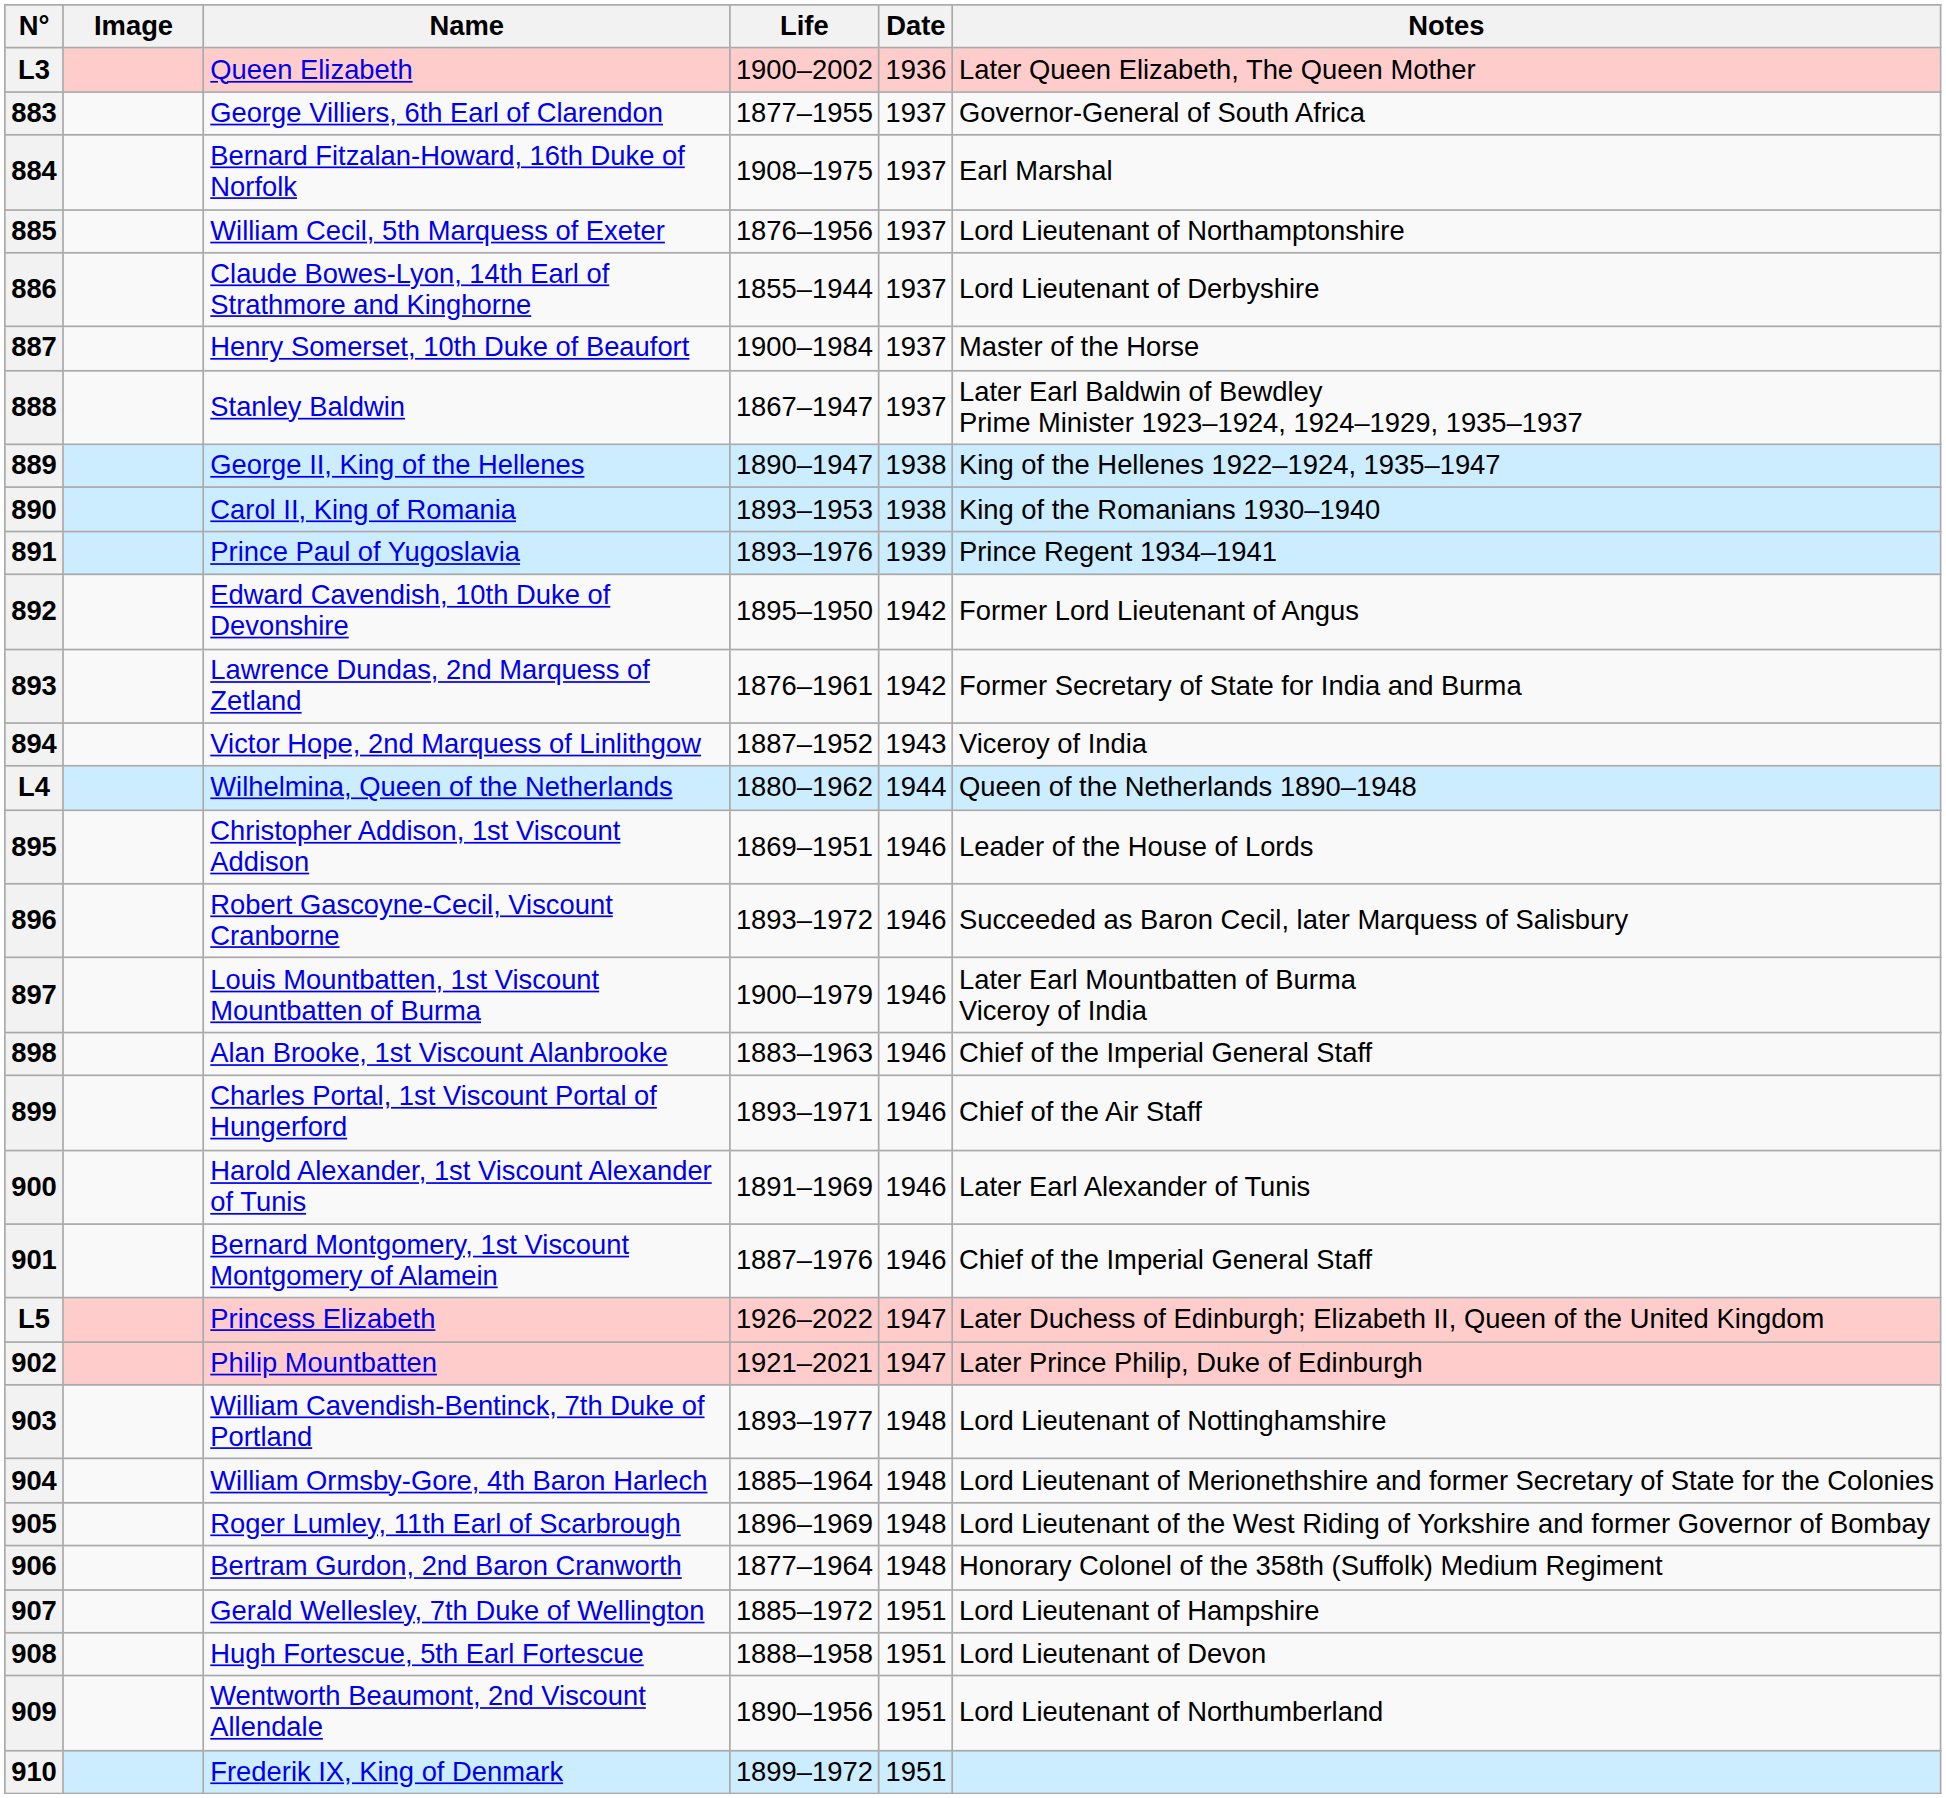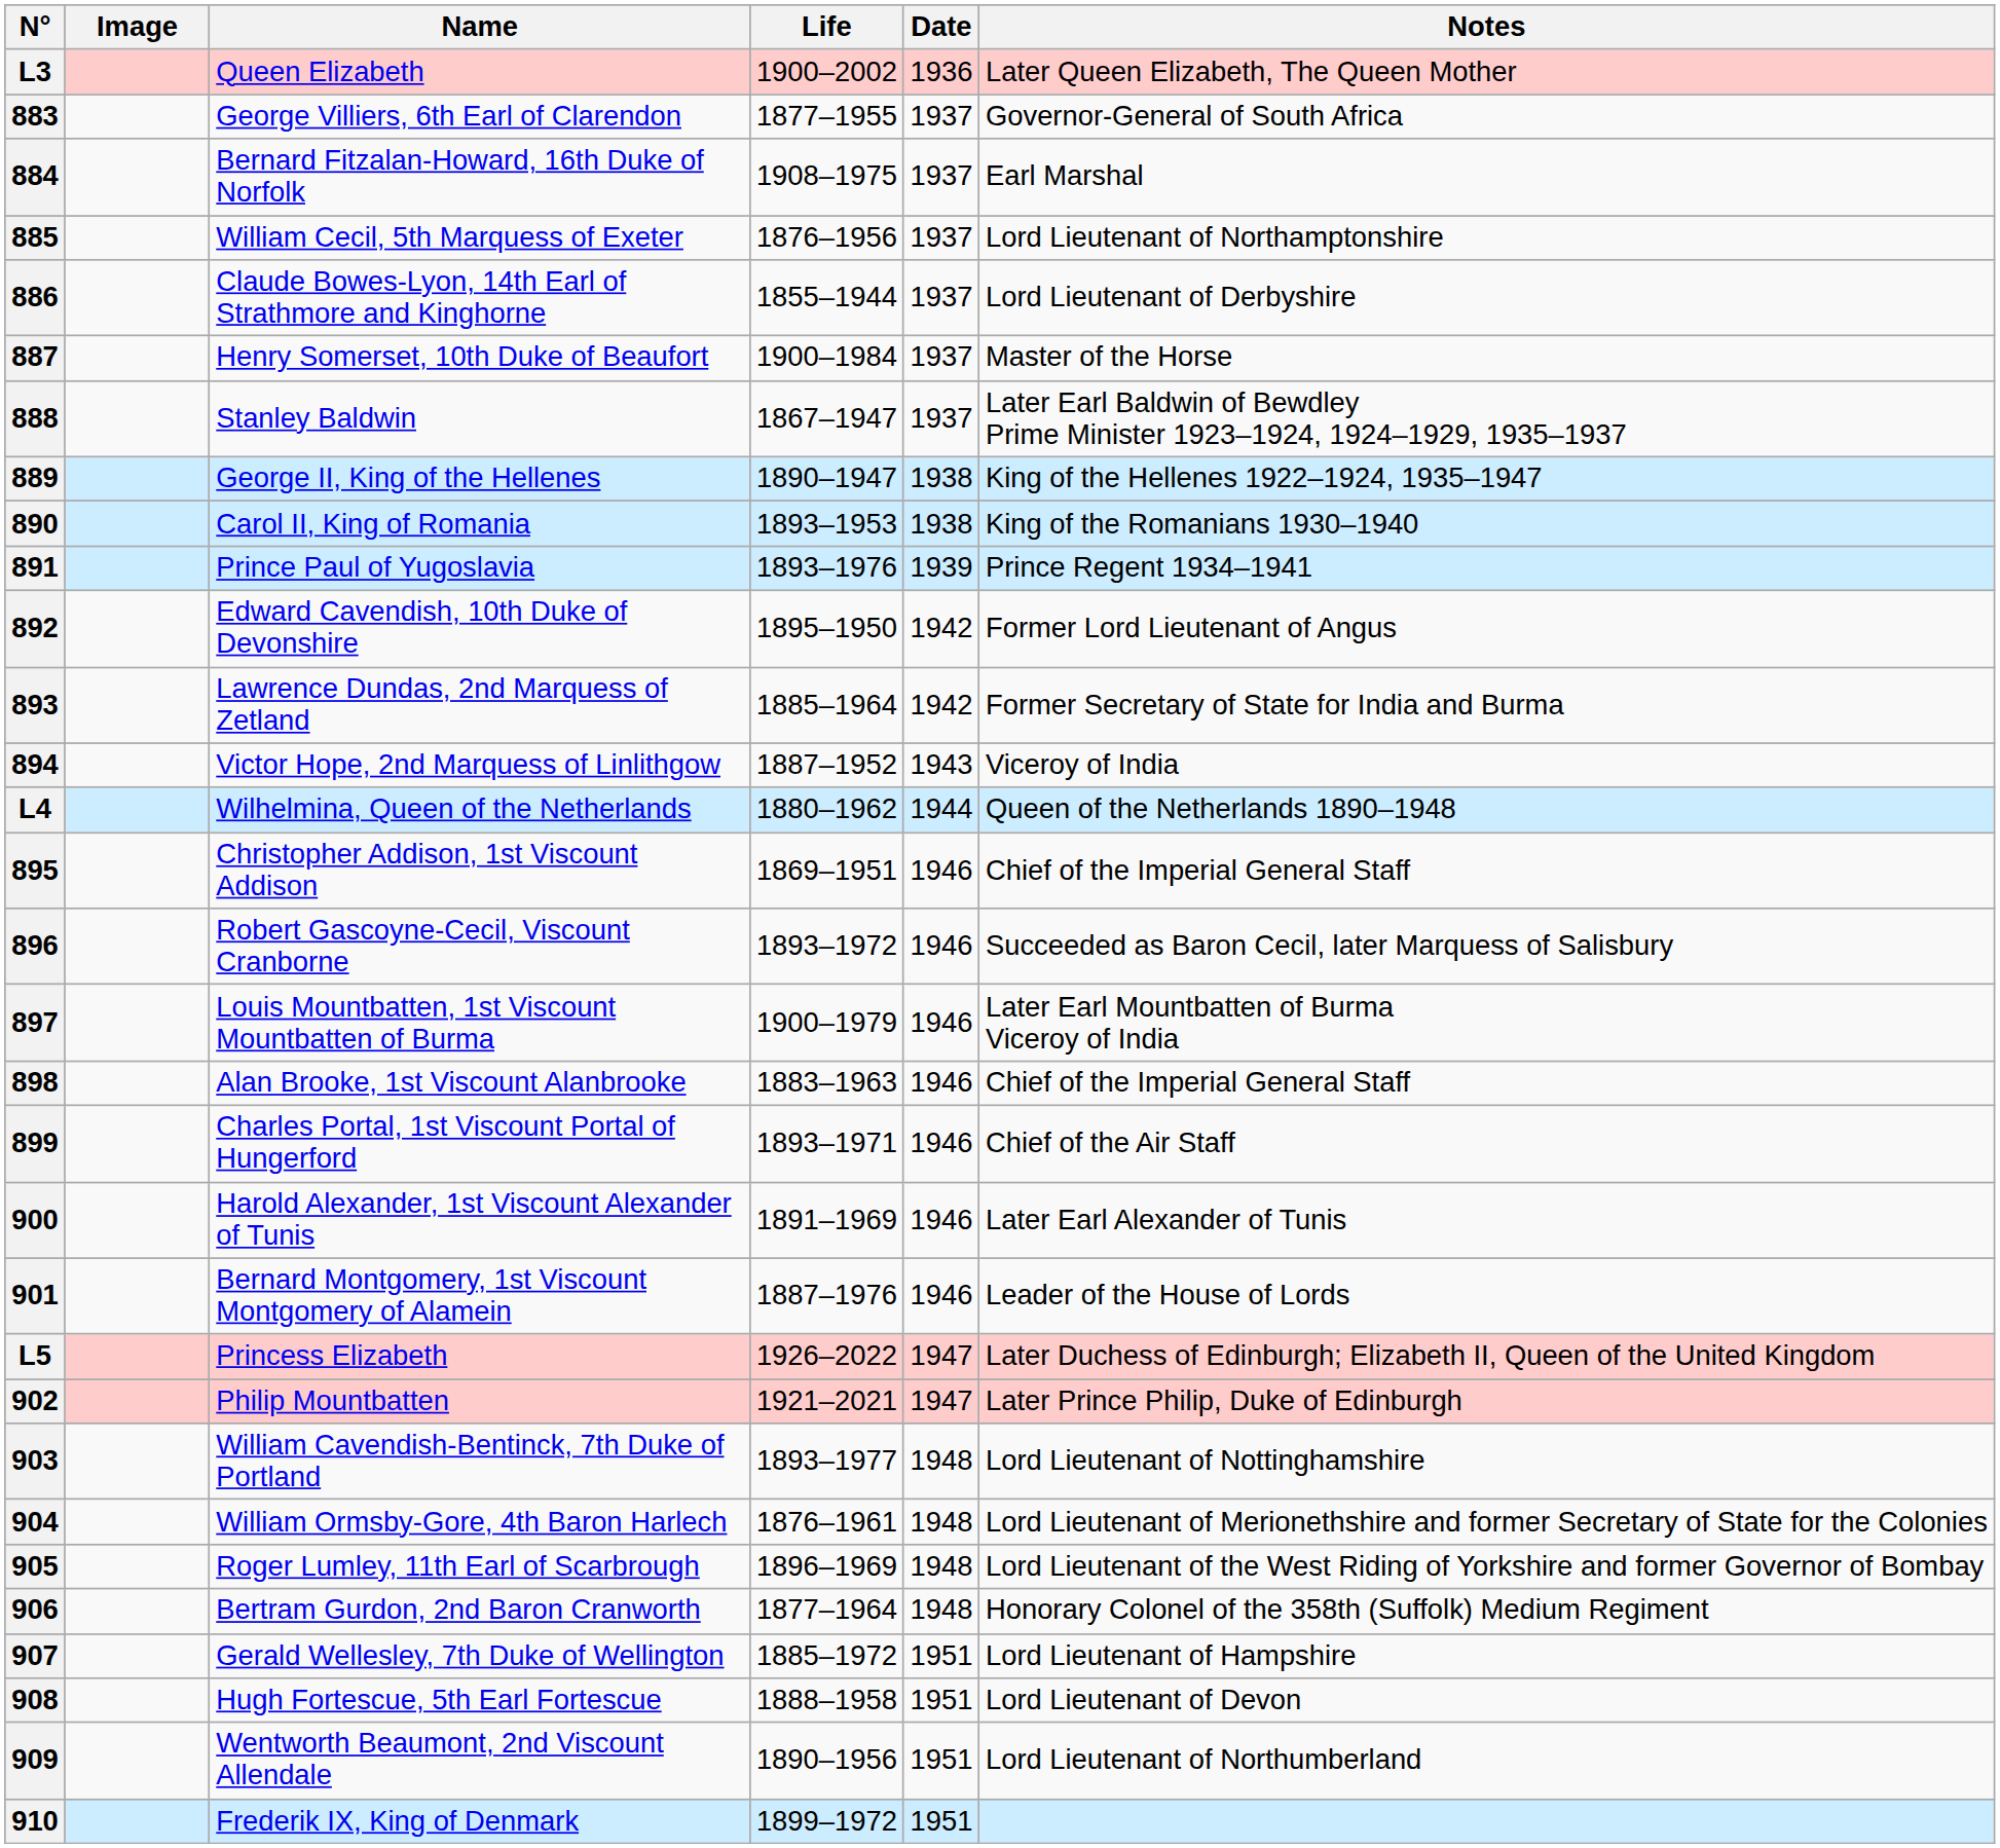 <table class="wikitable">
 <tr>
 <th>N°</th>
 <th style="width: 75px;">Image</th>
 <th style="width: 300px;">Name</th>
 <th>Life</th>
 <th>Date</th>
 <th>Notes</th>
 </tr>
 <tr bgcolor="#FFCCCC" id="George VI">
 <th>L3</th>
 <td></td>
 <td><a href='#'>Queen Elizabeth</a></td>
 <td>1900–2002</td>
 <td>1936</td>
 <td>Later Queen Elizabeth, The Queen Mother</td>
 </tr>
 <tr>
 <th>883</th>
 <td></td>
 <td><a href='#'>George Villiers, 6th Earl of Clarendon</a></td>
 <td>1877–1955</td>
 <td>1937</td>
 <td>Governor-General of South Africa</td>
 </tr>
 <tr>
 <th>884</th>
 <td></td>
 <td><a href='#'>Bernard Fitzalan-Howard, 16th Duke of Norfolk</a></td>
 <td>1908–1975</td>
 <td>1937</td>
 <td>Earl Marshal</td>
 </tr>
 <tr>
 <th>885</th>
 <td></td>
 <td><a href='#'>William Cecil, 5th Marquess of Exeter</a></td>
 <td>1876–1956</td>
 <td>1937</td>
 <td>Lord Lieutenant of Northamptonshire</td>
 </tr>
 <tr>
 <th>886</th>
 <td></td>
 <td><a href='#'>Claude Bowes-Lyon, 14th Earl of Strathmore and Kinghorne</a></td>
 <td>1855–1944</td>
 <td>1937</td>
 <td>Lord Lieutenant of Derbyshire</td>
 </tr>
 <tr>
 <th>887</th>
 <td></td>
 <td><a href='#'>Henry Somerset, 10th Duke of Beaufort</a></td>
 <td>1900–1984</td>
 <td>1937</td>
 <td>Master of the Horse</td>
 </tr>
 <tr>
 <th>888</th>
 <td></td>
 <td><a href='#'>Stanley Baldwin</a></td>
 <td>1867–1947</td>
 <td>1937</td>
 <td>Later Earl Baldwin of Bewdley<br>Prime Minister 1923–1924, 1924–1929, 1935–1937</td>
 </tr>
 <tr bgcolor="#CCECFF">
 <th>889</th>
 <td></td>
 <td><a href='#'>George II, King of the Hellenes</a></td>
 <td>1890–1947</td>
 <td>1938</td>
 <td>King of the Hellenes 1922–1924, 1935–1947</td>
 </tr>
 <tr bgcolor="#CCECFF">
 <th>890</th>
 <td></td>
 <td><a href='#'>Carol II, King of Romania</a></td>
 <td>1893–1953</td>
 <td>1938</td>
 <td>King of the Romanians 1930–1940</td>
 </tr>
 <tr bgcolor="#CCECFF">
 <th>891</th>
 <td></td>
 <td><a href='#'>Prince Paul of Yugoslavia</a></td>
 <td>1893–1976</td>
 <td>1939</td>
 <td>Prince Regent 1934–1941</td>
 </tr>
 <tr>
 <th>892</th>
 <td></td>
 <td><a href='#'>Edward Cavendish, 10th Duke of Devonshire</a></td>
 <td>1895–1950</td>
 <td>1942</td>
 <td>Former Lord Lieutenant of Angus</td>
 </tr>
 <tr>
 <th>893</th>
 <td></td>
 <td><a href='#'>Lawrence Dundas, 2nd Marquess of Zetland</a></td>
-<td>1876–1961</td>
+<td>1885–1964</td>
 <td>1942</td>
 <td>Former Secretary of State for India and Burma</td>
 </tr>
 <tr>
 <th>894</th>
 <td></td>
 <td><a href='#'>Victor Hope, 2nd Marquess of Linlithgow</a></td>
 <td>1887–1952</td>
 <td>1943</td>
 <td>Viceroy of India</td>
 </tr>
 <tr bgcolor="#CCECFF">
 <th>L4</th>
 <td></td>
 <td><a href='#'>Wilhelmina, Queen of the Netherlands</a></td>
 <td>1880–1962</td>
 <td>1944</td>
 <td>Queen of the Netherlands 1890–1948</td>
 </tr>
 <tr>
 <th>895</th>
 <td></td>
 <td><a href='#'>Christopher Addison, 1st Viscount Addison</a></td>
 <td>1869–1951</td>
 <td>1946</td>
-<td>Leader of the House of Lords</td>
+<td>Chief of the Imperial General Staff</td>
 </tr>
 <tr>
 <th>896</th>
 <td></td>
 <td><a href='#'>Robert Gascoyne-Cecil, Viscount Cranborne</a></td>
 <td>1893–1972</td>
 <td>1946</td>
 <td>Succeeded as Baron Cecil, later Marquess of Salisbury</td>
 </tr>
 <tr>
 <th>897</th>
 <td></td>
 <td><a href='#'>Louis Mountbatten, 1st Viscount Mountbatten of Burma</a></td>
 <td>1900–1979</td>
 <td>1946</td>
 <td>Later Earl Mountbatten of Burma<br>Viceroy of India</td>
 </tr>
 <tr>
 <th>898</th>
 <td></td>
 <td><a href='#'>Alan Brooke, 1st Viscount Alanbrooke</a></td>
 <td>1883–1963</td>
 <td>1946</td>
 <td>Chief of the Imperial General Staff</td>
 </tr>
 <tr>
 <th>899</th>
 <td></td>
 <td><a href='#'>Charles Portal, 1st Viscount Portal of Hungerford</a></td>
 <td>1893–1971</td>
 <td>1946</td>
 <td>Chief of the Air Staff</td>
 </tr>
 <tr>
 <th>900</th>
 <td></td>
 <td><a href='#'>Harold Alexander, 1st Viscount Alexander of Tunis</a></td>
 <td>1891–1969</td>
 <td>1946</td>
 <td>Later Earl Alexander of Tunis</td>
 </tr>
 <tr>
 <th>901</th>
 <td></td>
 <td><a href='#'>Bernard Montgomery, 1st Viscount Montgomery of Alamein</a></td>
 <td>1887–1976</td>
 <td>1946</td>
-<td>Chief of the Imperial General Staff</td>
+<td>Leader of the House of Lords</td>
 </tr>
 <tr bgcolor="#FFCCCC">
 <th>L5</th>
 <td></td>
 <td><a href='#'>Princess Elizabeth</a></td>
 <td>1926–2022</td>
 <td>1947</td>
 <td>Later Duchess of Edinburgh; Elizabeth II, Queen of the United Kingdom</td>
 </tr>
 <tr bgcolor="#FFCCCC">
 <th>902</th>
 <td></td>
 <td><a href='#'>Philip Mountbatten</a></td>
 <td>1921–2021</td>
 <td>1947</td>
 <td>Later Prince Philip, Duke of Edinburgh</td>
 </tr>
 <tr>
 <th>903</th>
 <td></td>
 <td><a href='#'>William Cavendish-Bentinck, 7th Duke of Portland</a></td>
 <td>1893–1977</td>
 <td>1948</td>
 <td>Lord Lieutenant of Nottinghamshire</td>
 </tr>
 <tr>
 <th>904</th>
 <td></td>
 <td><a href='#'>William Ormsby-Gore, 4th Baron Harlech</a></td>
-<td>1885–1964</td>
+<td>1876–1961</td>
 <td>1948</td>
 <td>Lord Lieutenant of Merionethshire and former Secretary of State for the Colonies</td>
 </tr>
 <tr>
 <th>905</th>
 <td></td>
 <td><a href='#'>Roger Lumley, 11th Earl of Scarbrough</a></td>
 <td>1896–1969</td>
 <td>1948</td>
 <td>Lord Lieutenant of the West Riding of Yorkshire and former Governor of Bombay</td>
 </tr>
 <tr>
 <th>906</th>
 <td></td>
 <td><a href='#'>Bertram Gurdon, 2nd Baron Cranworth</a></td>
 <td>1877–1964</td>
 <td>1948</td>
 <td>Honorary Colonel of the 358th (Suffolk) Medium Regiment</td>
 </tr>
 <tr>
 <th>907</th>
 <td></td>
 <td><a href='#'>Gerald Wellesley, 7th Duke of Wellington</a></td>
 <td>1885–1972</td>
 <td>1951</td>
 <td>Lord Lieutenant of Hampshire</td>
 </tr>
 <tr>
 <th>908</th>
 <td></td>
 <td><a href='#'>Hugh Fortescue, 5th Earl Fortescue</a></td>
 <td>1888–1958</td>
 <td>1951</td>
 <td>Lord Lieutenant of Devon</td>
 </tr>
 <tr>
 <th>909</th>
 <td></td>
 <td><a href='#'>Wentworth Beaumont, 2nd Viscount Allendale</a></td>
 <td>1890–1956</td>
 <td>1951</td>
 <td>Lord Lieutenant of Northumberland</td>
 </tr>
 <tr bgcolor="#CCECFF">
 <th>910</th>
 <td></td>
 <td><a href='#'>Frederik IX, King of Denmark</a></td>
 <td>1899–1972</td>
 <td>1951</td>
 <td></td>
 </tr>
 </table>
